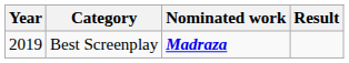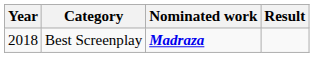 <table class="wikitable">
 <tr>
 <th>Year</th>
 <th>Category</th>
 <th>Nominated work</th>
 <th>Result</th>
 </tr>
 <tr>
-<td>2019</td>
+<td>2018</td>
 <td>Best Screenplay</td>
 <td><strong><em><a href='#'>Madraza</a></em></strong></td>
 <td></td>
 </tr>
 </table>
